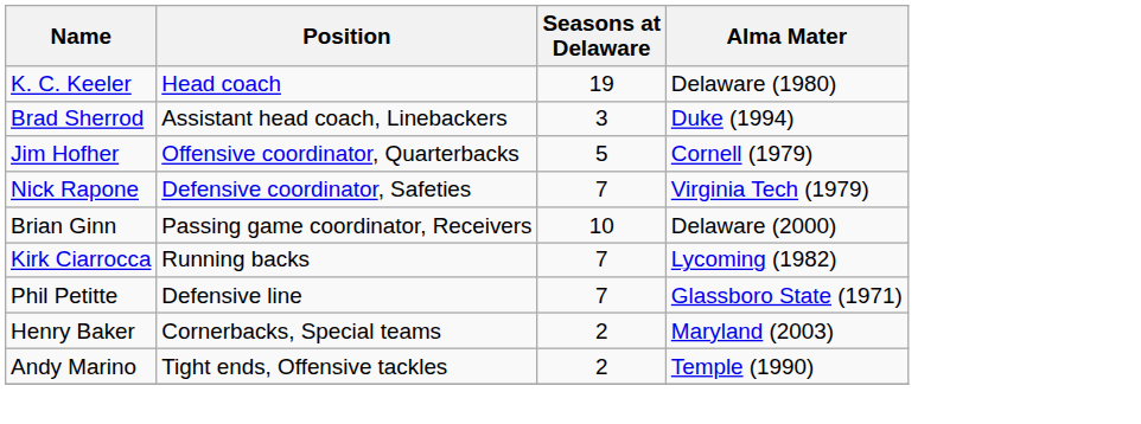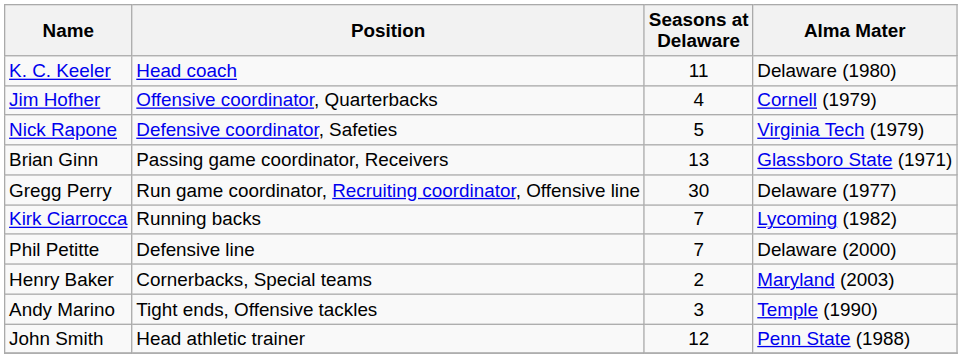 <table class="wikitable" border="1" style="font-size:90%;">
 <tr>
 <th>Name</th>
 <th>Position</th>
 <th>Seasons at<br>Delaware</th>
 <th>Alma Mater</th>
 </tr>
 <tr>
 <td><a href='#'>K. C. Keeler</a></td>
 <td><a href='#'>Head coach</a></td>
-<td align=center>19</td>
+<td align=center>11</td>
 <td>Delaware (1980)</td>
-</tr>
-<tr>
-<td><a href='#'>Brad Sherrod</a></td>
-<td>Assistant head coach, Linebackers</td>
-<td align="center">3</td>
-<td><a href='#'>Duke</a> (1994)</td>
 </tr>
 <tr>
 <td><a href='#'>Jim Hofher</a></td>
 <td><a href='#'>Offensive coordinator</a>, Quarterbacks</td>
-<td align=center>5</td>
+<td align=center>4</td>
 <td><a href='#'>Cornell</a> (1979)</td>
 </tr>
 <tr>
 <td><a href='#'>Nick Rapone</a></td>
 <td><a href='#'>Defensive coordinator</a>, Safeties</td>
-<td align=center>7</td>
+<td align=center>5</td>
 <td><a href='#'>Virginia Tech</a> (1979)</td>
 </tr>
 <tr>
 <td>Brian Ginn</td>
 <td>Passing game coordinator, Receivers</td>
-<td align=center>10</td>
-<td>Delaware (2000)</td>
+<td align=center>13</td>
+<td><a href='#'>Glassboro State</a> (1971)</td>
+</tr>
+<tr>
+<td>Gregg Perry</td>
+<td>Run game coordinator, <a href='#'>Recruiting coordinator</a>, Offensive line</td>
+<td align=center>30</td>
+<td>Delaware (1977)</td>
 </tr>
 <tr>
 <td><a href='#'>Kirk Ciarrocca</a></td>
 <td>Running backs</td>
 <td align=center>7</td>
 <td><a href='#'>Lycoming</a> (1982)</td>
 </tr>
 <tr>
 <td>Phil Petitte</td>
 <td>Defensive line</td>
 <td align=center>7</td>
-<td><a href='#'>Glassboro State</a> (1971)</td>
+<td>Delaware (2000)</td>
 </tr>
 <tr>
 <td>Henry Baker</td>
 <td>Cornerbacks, Special teams</td>
 <td align=center>2</td>
 <td><a href='#'>Maryland</a> (2003)</td>
 </tr>
 <tr>
 <td>Andy Marino</td>
 <td>Tight ends, Offensive tackles</td>
-<td align=center>2</td>
+<td align=center>3</td>
 <td><a href='#'>Temple</a> (1990)</td>
+</tr>
+<tr>
+<td>John Smith</td>
+<td>Head athletic trainer</td>
+<td align=center>12</td>
+<td><a href='#'>Penn State</a> (1988)</td>
 </tr>
 <tr>
 </tr>
 </table>
